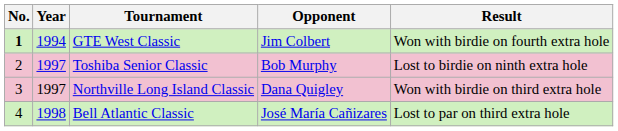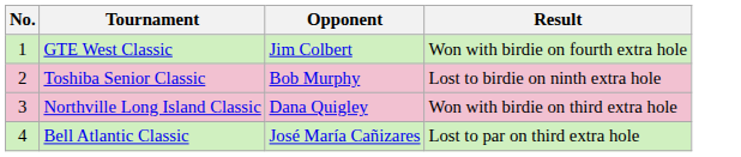 <table class="wikitable" style="font-size:95%;">
 <tr>
 <th>No.</th>
-<th>Year</th>
 <th>Tournament</th>
 <th>Opponent</th>
 <th>Result</th>
 </tr>
 <tr style="background:#D0F0C0;">
-<td align=center><strong>1</strong></td>
-<td><a href='#'>1994</a></td>
+<td align=center>1</td>
 <td><a href='#'>GTE West Classic</a></td>
 <td> <a href='#'>Jim Colbert</a></td>
 <td>Won with birdie on fourth extra hole</td>
 </tr>
 <tr style="background:#F2C1D1;">
 <td align=center>2</td>
-<td><a href='#'>1997</a></td>
 <td><a href='#'>Toshiba Senior Classic</a></td>
 <td> <a href='#'>Bob Murphy</a></td>
 <td>Lost to birdie on ninth extra hole</td>
 </tr>
 <tr style="background:#F2C1D1;">
 <td align=center>3</td>
-<td>1997</td>
 <td><a href='#'>Northville Long Island Classic</a></td>
 <td> <a href='#'>Dana Quigley</a></td>
 <td>Won with birdie on third extra hole</td>
 </tr>
 <tr style="background:#D0F0C0;">
 <td align=center>4</td>
-<td><a href='#'>1998</a></td>
 <td><a href='#'>Bell Atlantic Classic</a></td>
 <td> <a href='#'>José María Cañizares</a></td>
 <td>Lost to par on third extra hole</td>
 </tr>
 </table>
